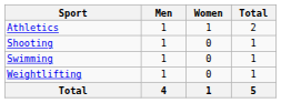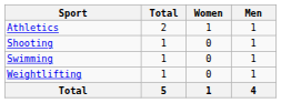 <table class="wikitable sortable" style="text-align:center;">
 <tr>
 <th width=180>Sport</th>
+<th width=55>Total</th>
+<th width=55>Women</th>
 <th width=55>Men</th>
-<th width=55>Women</th>
-<th width=55>Total</th>
 </tr>
 <tr>
 <td align=left><a href='#'>Athletics</a></td>
+<td>2</td>
 <td>1</td>
 <td>1</td>
-<td>2</td>
 </tr>
 <tr>
 <td align=left><a href='#'>Shooting</a></td>
 <td>1</td>
 <td>0</td>
 <td>1</td>
 </tr>
 <tr>
 <td align=left><a href='#'>Swimming</a></td>
 <td>1</td>
 <td>0</td>
 <td>1</td>
 </tr>
 <tr>
 <td align=left><a href='#'>Weightlifting</a></td>
 <td>1</td>
 <td>0</td>
 <td>1</td>
 </tr>
 <tr>
 <th>Total</th>
+<th>5</th>
+<th>1</th>
 <th>4</th>
-<th>1</th>
-<th>5</th>
 </tr>
 </table>
